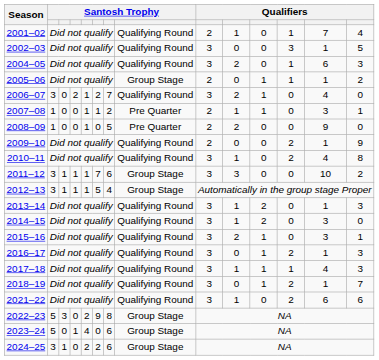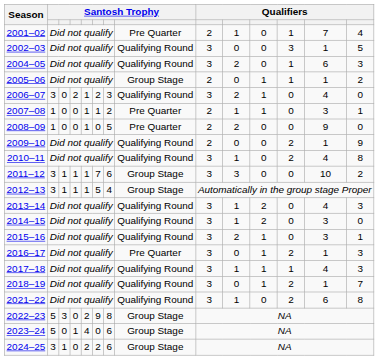 <table class="wikitable sortable" style="text-align: center">
 <tr>
 <th scope="col" rowspan="2">Season</th>
 <th colspan=7 class="unsortable"><a href='#'>Santosh Trophy</a></th>
 <th colspan=6 class="unsortable"><strong>Qualifiers</strong></th>
 </tr>
 <tr>
 <th></th>
 <th></th>
 <th></th>
 <th></th>
 <th></th>
 <th></th>
 <th></th>
 <th></th>
 <th></th>
 <th></th>
 <th></th>
 <th></th>
 <th></th>
 </tr>
 <tr style=>
 <td><a href='#'>2001–02</a></td>
 <td colspan=6 rowspan=1><em>Did not qualify</em></td>
-<td>Qualifying Round</td>
+<td>Pre Quarter</td>
 <td>2</td>
 <td>1</td>
 <td>0</td>
 <td>1</td>
 <td>7</td>
 <td>4</td>
 </tr>
 <tr style=>
 <td><a href='#'>2002–03</a></td>
 <td colspan=6 rowspan=1><em>Did not qualify</em></td>
 <td>Qualifying Round</td>
 <td>3</td>
 <td>0</td>
 <td>0</td>
 <td>3</td>
 <td>1</td>
 <td>5</td>
 </tr>
 <tr style=>
 <td><a href='#'>2004–05</a></td>
 <td colspan=6 rowspan=1><em>Did not qualify</em></td>
 <td>Qualifying Round</td>
 <td>3</td>
 <td>2</td>
 <td>0</td>
 <td>1</td>
 <td>6</td>
 <td>3</td>
 </tr>
 <tr style=>
 <td><a href='#'>2005–06</a></td>
 <td colspan=6 rowspan=1><em>Did not qualify</em></td>
 <td>Group Stage</td>
 <td>2</td>
 <td>0</td>
 <td>1</td>
 <td>1</td>
 <td>1</td>
 <td>2</td>
 </tr>
 <tr style=>
 <td><a href='#'>2006–07</a></td>
 <td>3</td>
 <td>0</td>
 <td>2</td>
 <td>1</td>
 <td>2</td>
-<td>7</td>
+<td>3</td>
 <td>Qualifying Round</td>
 <td>3</td>
 <td>2</td>
 <td>1</td>
 <td>0</td>
 <td>4</td>
 <td>0</td>
 </tr>
 <tr style=>
 <td><a href='#'>2007–08</a></td>
 <td>1</td>
 <td>0</td>
 <td>0</td>
 <td>1</td>
 <td>1</td>
 <td>2</td>
 <td>Pre Quarter</td>
 <td>2</td>
 <td>1</td>
 <td>1</td>
 <td>0</td>
 <td>3</td>
 <td>1</td>
 </tr>
 <tr style=>
 <td><a href='#'>2008–09</a></td>
 <td>1</td>
 <td>0</td>
 <td>0</td>
 <td>1</td>
 <td>0</td>
 <td>5</td>
 <td>Pre Quarter</td>
 <td>2</td>
 <td>2</td>
 <td>0</td>
 <td>0</td>
 <td>9</td>
 <td>0</td>
 </tr>
 <tr style=>
 <td><a href='#'>2009–10</a></td>
 <td colspan=6 rowspan=1><em>Did not qualify</em></td>
 <td>Qualifying Round</td>
 <td>2</td>
 <td>0</td>
 <td>0</td>
 <td>2</td>
 <td>1</td>
 <td>9</td>
 </tr>
 <tr style=>
 <td><a href='#'>2010–11</a></td>
 <td colspan=6 rowspan=1><em>Did not qualify</em></td>
 <td>Qualifying Round</td>
 <td>3</td>
 <td>1</td>
 <td>0</td>
 <td>2</td>
 <td>4</td>
 <td>8</td>
 </tr>
 <tr style=>
 <td><a href='#'>2011–12</a></td>
 <td>3</td>
 <td>1</td>
 <td>1</td>
 <td>1</td>
 <td>7</td>
 <td>6</td>
 <td>Group Stage</td>
 <td>3</td>
 <td>3</td>
 <td>0</td>
 <td>0</td>
 <td>10</td>
 <td>2</td>
 </tr>
 <tr style=>
 <td><a href='#'>2012–13</a></td>
 <td>3</td>
 <td>1</td>
 <td>1</td>
 <td>1</td>
 <td>5</td>
 <td>4</td>
 <td>Group Stage</td>
 <td colspan=6 rowspan=1><em>Automatically in the group stage Proper</em></td>
 </tr>
 <tr style=>
 <td><a href='#'>2013–14</a></td>
 <td colspan=6 rowspan=1><em>Did not qualify</em></td>
 <td>Qualifying Round</td>
 <td>3</td>
 <td>1</td>
 <td>2</td>
 <td>0</td>
-<td>1</td>
+<td>4</td>
 <td>3</td>
 </tr>
 <tr style=>
 <td><a href='#'>2014–15</a></td>
 <td colspan=6 rowspan=1><em>Did not qualify</em></td>
 <td>Qualifying Round</td>
 <td>3</td>
 <td>1</td>
 <td>2</td>
 <td>0</td>
 <td>3</td>
 <td>0</td>
 </tr>
 <tr style=>
 <td><a href='#'>2015–16</a></td>
 <td colspan=6 rowspan=1><em>Did not qualify</em></td>
 <td>Qualifying Round</td>
 <td>3</td>
 <td>2</td>
 <td>1</td>
 <td>0</td>
 <td>3</td>
 <td>1</td>
 </tr>
 <tr style=>
 <td><a href='#'>2016–17</a></td>
 <td colspan=6 rowspan=1><em>Did not qualify</em></td>
-<td>Qualifying Round</td>
+<td>Pre Quarter</td>
 <td>3</td>
 <td>0</td>
 <td>1</td>
 <td>2</td>
 <td>1</td>
 <td>3</td>
 </tr>
 <tr style=>
 <td><a href='#'>2017–18</a></td>
 <td colspan=6 rowspan=1><em>Did not qualify</em></td>
 <td>Qualifying Round</td>
 <td>3</td>
 <td>1</td>
 <td>1</td>
 <td>1</td>
 <td>4</td>
 <td>3</td>
 </tr>
 <tr style=>
 <td><a href='#'>2018–19</a></td>
 <td colspan=6 rowspan=1><em>Did not qualify</em></td>
 <td>Qualifying Round</td>
 <td>3</td>
 <td>0</td>
 <td>1</td>
 <td>2</td>
 <td>1</td>
 <td>7</td>
 </tr>
 <tr style=>
 <td><a href='#'>2021–22</a></td>
 <td colspan=6 rowspan=1><em>Did not qualify</em></td>
 <td>Qualifying Round</td>
 <td>3</td>
 <td>1</td>
 <td>0</td>
 <td>2</td>
 <td>6</td>
-<td>6</td>
+<td>8</td>
 </tr>
 <tr style=>
 <td><a href='#'>2022–23</a></td>
 <td>5</td>
 <td>3</td>
 <td>0</td>
 <td>2</td>
 <td>9</td>
 <td>8</td>
 <td>Group Stage</td>
 <td colspan=6 rowspan=1><em>NA</em></td>
 </tr>
 <tr style=>
 <td><a href='#'>2023–24</a></td>
 <td>5</td>
 <td>0</td>
 <td>1</td>
 <td>4</td>
 <td>0</td>
 <td>6</td>
 <td>Group Stage</td>
 <td colspan=6 rowspan=1><em>NA</em></td>
 </tr>
 <tr style=>
 <td><a href='#'>2024–25</a></td>
 <td>3</td>
 <td>1</td>
 <td>0</td>
 <td>2</td>
 <td>2</td>
 <td>6</td>
 <td>Group Stage</td>
 <td colspan=6 rowspan=1><em>NA</em></td>
 </tr>
 </table>
